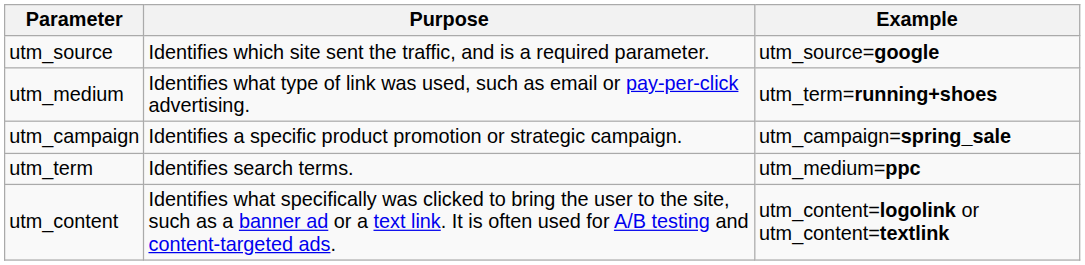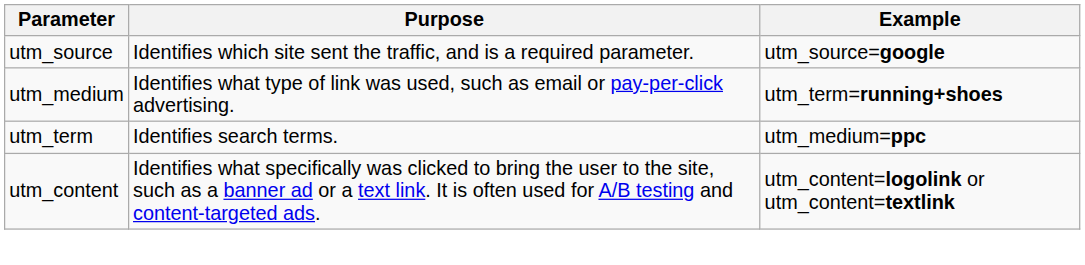 <table class="wikitable sortable">
 <tr>
 <th>Parameter</th>
 <th>Purpose</th>
 <th>Example</th>
 </tr>
 <tr>
 <td>utm_source</td>
 <td>Identifies which site sent the traffic, and is a required parameter.</td>
 <td>utm_source=<strong>google</strong></td>
 </tr>
 <tr>
 <td>utm_medium</td>
 <td>Identifies what type of link was used, such as email or <a href='#'>pay-per-click</a> advertising.</td>
 <td>utm_term=<strong>running+shoes</strong></td>
 </tr>
 <tr>
-<td>utm_campaign</td>
-<td>Identifies a specific product promotion or strategic campaign.</td>
-<td>utm_campaign=<strong>spring_sale</strong></td>
-</tr>
-<tr>
 <td>utm_term</td>
 <td>Identifies search terms.</td>
 <td>utm_medium=<strong>ppc</strong></td>
 </tr>
 <tr>
 <td>utm_content</td>
 <td>Identifies what specifically was clicked to bring the user to the site, such as a <a href='#'>banner ad</a> or a <a href='#'>text link</a>. It is often used for <a href='#'>A/B testing</a> and <a href='#'>content-targeted ads</a>.</td>
 <td>utm_content=<strong>logolink</strong> or utm_content=<strong>textlink</strong></td>
 </tr>
 </table>
